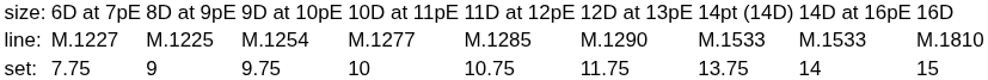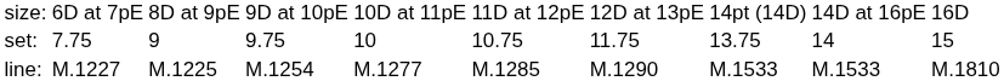 <table style="margin-left:40px;">
 <tr>
 <td>size:</td>
 <td>6D at 7pE</td>
 <td>8D at 9pE</td>
 <td>9D at 10pE</td>
 <td>10D at 11pE</td>
 <td>11D at 12pE</td>
 <td>12D at 13pE</td>
 <td>14pt (14D)</td>
 <td>14D at 16pE</td>
 <td>16D</td>
 </tr>
 <tr>
+<td>set:</td>
+<td>7.75</td>
+<td>9</td>
+<td>9.75</td>
+<td>10</td>
+<td>10.75</td>
+<td>11.75</td>
+<td>13.75</td>
+<td>14</td>
+<td>15</td>
+</tr>
+<tr>
 <td>line:</td>
 <td>M.1227</td>
 <td>M.1225</td>
 <td>M.1254</td>
 <td>M.1277</td>
 <td>M.1285</td>
 <td>M.1290</td>
 <td>M.1533</td>
 <td>M.1533</td>
 <td>M.1810</td>
 </tr>
-<tr>
-<td>set:</td>
-<td>7.75</td>
-<td>9</td>
-<td>9.75</td>
-<td>10</td>
-<td>10.75</td>
-<td>11.75</td>
-<td>13.75</td>
-<td>14</td>
-<td>15</td>
-</tr>
 </table>
